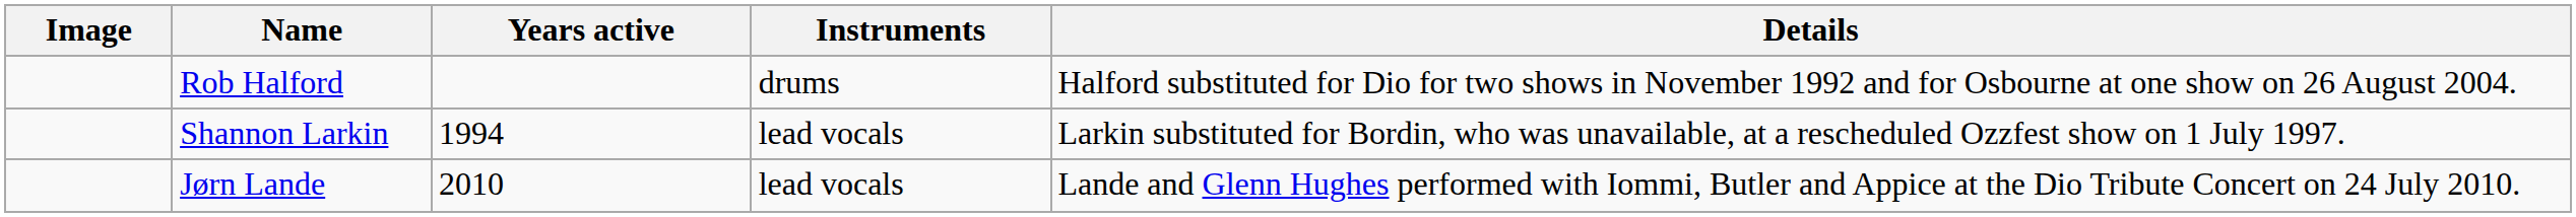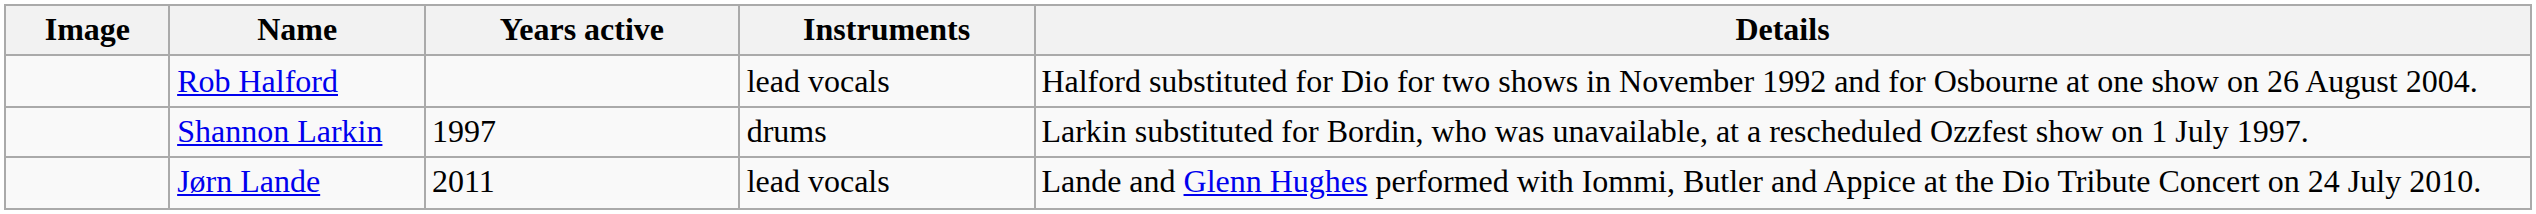 <table class="wikitable" border="1" width=100%>
 <tr>
 <th width="75">Image</th>
 <th width="120">Name</th>
 <th width="150">Years active</th>
 <th width="140">Instruments</th>
 <th>Details</th>
 </tr>
 <tr>
 <td></td>
 <td><a href='#'>Rob Halford</a></td>
 <td></td>
-<td>drums</td>
+<td>lead vocals</td>
 <td>Halford substituted for Dio for two shows in November 1992 and for Osbourne at one show on 26 August 2004.</td>
 </tr>
 <tr>
 <td></td>
 <td><a href='#'>Shannon Larkin</a></td>
-<td>1994</td>
-<td>lead vocals</td>
+<td>1997</td>
+<td>drums</td>
 <td>Larkin substituted for Bordin, who was unavailable, at a rescheduled Ozzfest show on 1 July 1997.</td>
 </tr>
 <tr>
 <td></td>
 <td><a href='#'>Jørn Lande</a></td>
-<td>2010</td>
+<td>2011</td>
 <td>lead vocals</td>
 <td>Lande and <a href='#'>Glenn Hughes</a> performed with Iommi, Butler and Appice at the Dio Tribute Concert on 24 July 2010.</td>
 </tr>
 </table>
